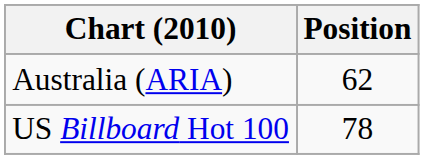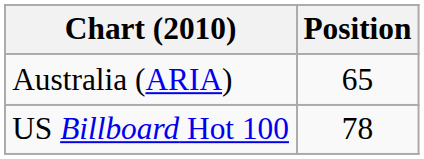 <table class="wikitable sortable">
 <tr>
 <th>Chart (2010)</th>
 <th>Position</th>
 </tr>
 <tr>
 <td>Australia (<a href='#'>ARIA</a>)</td>
-<td style="text-align:center;">62</td>
+<td style="text-align:center;">65</td>
 </tr>
 <tr>
 <td>US <a href='#'><em>Billboard</em> Hot 100</a></td>
 <td align="center">78</td>
 </tr>
 </table>
